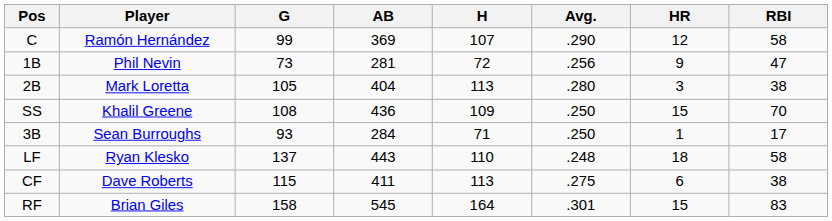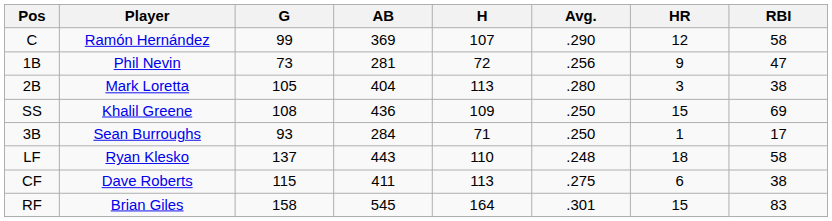 <table class="wikitable sortable">
 <tr>
 <th bgcolor="#DDDDFF" width="5%">Pos</th>
 <th bgcolor="#DDDDFF" width="16%">Player</th>
 <th bgcolor="#DDDDFF" width="9%">G</th>
 <th bgcolor="#DDDDFF" width="9%">AB</th>
 <th bgcolor="#DDDDFF" width="9%">H</th>
 <th bgcolor="#DDDDFF" width="9%">Avg.</th>
 <th bgcolor="#DDDDFF" width="9%">HR</th>
 <th bgcolor="#DDDDFF" width="9%">RBI</th>
 </tr>
 <tr align=center>
 <td>C</td>
 <td><a href='#'>Ramón Hernández</a></td>
 <td>99</td>
 <td>369</td>
 <td>107</td>
 <td>.290</td>
 <td>12</td>
 <td>58</td>
 </tr>
 <tr align=center>
 <td>1B</td>
 <td><a href='#'>Phil Nevin</a></td>
 <td>73</td>
 <td>281</td>
 <td>72</td>
 <td>.256</td>
 <td>9</td>
 <td>47</td>
 </tr>
 <tr align=center>
 <td>2B</td>
 <td><a href='#'>Mark Loretta</a></td>
 <td>105</td>
 <td>404</td>
 <td>113</td>
 <td>.280</td>
 <td>3</td>
 <td>38</td>
 </tr>
 <tr align=center>
 <td>SS</td>
 <td><a href='#'>Khalil Greene</a></td>
 <td>108</td>
 <td>436</td>
 <td>109</td>
 <td>.250</td>
 <td>15</td>
-<td>70</td>
+<td>69</td>
 </tr>
 <tr align=center>
 <td>3B</td>
 <td><a href='#'>Sean Burroughs</a></td>
 <td>93</td>
 <td>284</td>
 <td>71</td>
 <td>.250</td>
 <td>1</td>
 <td>17</td>
 </tr>
 <tr align=center>
 <td>LF</td>
 <td><a href='#'>Ryan Klesko</a></td>
 <td>137</td>
 <td>443</td>
 <td>110</td>
 <td>.248</td>
 <td>18</td>
 <td>58</td>
 </tr>
 <tr align=center>
 <td>CF</td>
 <td><a href='#'>Dave Roberts</a></td>
 <td>115</td>
 <td>411</td>
 <td>113</td>
 <td>.275</td>
 <td>6</td>
 <td>38</td>
 </tr>
 <tr align=center>
 <td>RF</td>
 <td><a href='#'>Brian Giles</a></td>
 <td>158</td>
 <td>545</td>
 <td>164</td>
 <td>.301</td>
 <td>15</td>
 <td>83</td>
 </tr>
 </table>
